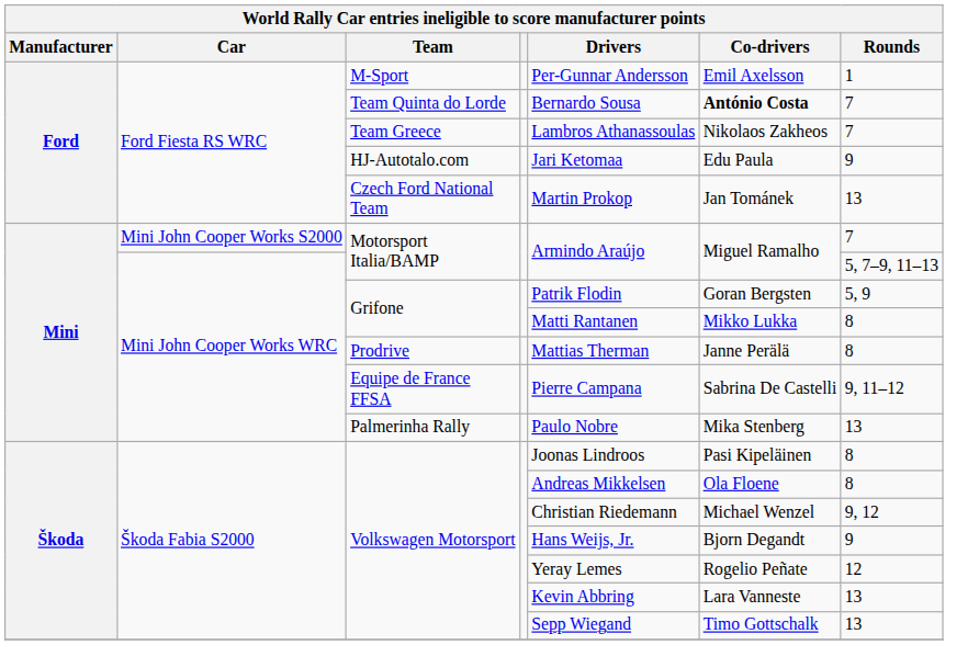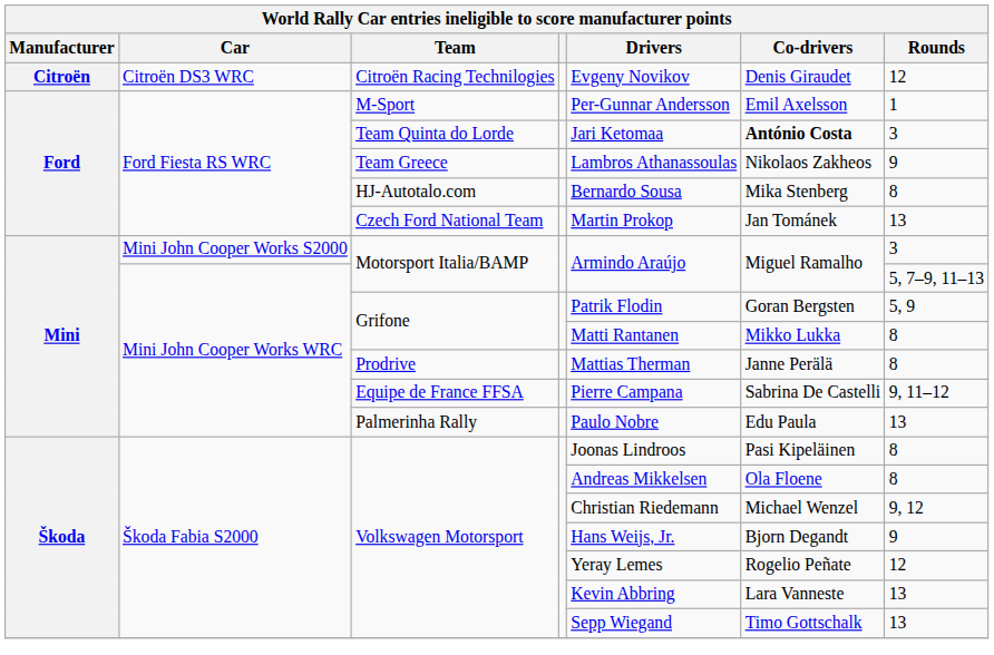 <table class="wikitable" width=75% style="font-size: 85%; max-width: 950px">
 <tr>
 <th colspan=7>World Rally Car entries ineligible to score manufacturer points</th>
 </tr>
 <tr>
 <th>Manufacturer</th>
 <th>Car</th>
 <th>Team</th>
 <th></th>
 <th>Drivers</th>
 <th>Co-drivers</th>
 <th>Rounds</th>
 </tr>
 <tr>
+<th><a href='#'>Citroën</a></th>
+<td><a href='#'>Citroën DS3 WRC</a></td>
+<td nowrap> <a href='#'>Citroën Racing Technilogies</a></td>
+<td align="center"></td>
+<td> <a href='#'>Evgeny Novikov</a></td>
+<td> <a href='#'>Denis Giraudet</a></td>
+<td>12</td>
+</tr>
+<tr>
 <th rowspan=5><a href='#'>Ford</a></th>
 <td rowspan=5><a href='#'>Ford Fiesta RS WRC</a></td>
 <td> <a href='#'>M-Sport</a></td>
 <td align="center"></td>
 <td> <a href='#'>Per-Gunnar Andersson</a></td>
 <td> <a href='#'>Emil Axelsson</a></td>
 <td>1</td>
 </tr>
 <tr>
 <td> <a href='#'>Team Quinta do Lorde</a></td>
 <td align="center"></td>
-<td> <a href='#'>Bernardo Sousa</a></td>
+<td> <a href='#'>Jari Ketomaa</a></td>
 <td><strong> António Costa</strong></td>
-<td>7</td>
+<td>3</td>
 </tr>
 <tr>
 <td> <a href='#'>Team Greece</a></td>
 <td align="center"></td>
 <td nowrap> <a href='#'>Lambros Athanassoulas</a></td>
 <td> Nikolaos Zakheos</td>
-<td>7</td>
+<td>9</td>
 </tr>
 <tr>
 <td> HJ-Autotalo.com</td>
 <td align="center"></td>
-<td> <a href='#'>Jari Ketomaa</a></td>
-<td> Edu Paula</td>
-<td>9</td>
+<td> <a href='#'>Bernardo Sousa</a></td>
+<td> Mika Stenberg</td>
+<td>8</td>
 </tr>
 <tr>
 <td> <a href='#'>Czech Ford National Team</a></td>
 <td align="center"></td>
 <td> <a href='#'>Martin Prokop</a></td>
 <td> Jan Tománek</td>
 <td>13</td>
 </tr>
 <tr>
 <th rowspan=7><a href='#'>Mini</a></th>
 <td nowrap><a href='#'>Mini John Cooper Works S2000</a></td>
 <td rowspan=2> Motorsport Italia/BAMP</td>
 <td rowspan=2 align="center"></td>
 <td rowspan=2> <a href='#'>Armindo Araújo</a></td>
 <td rowspan=2> Miguel Ramalho</td>
-<td>7</td>
+<td>3</td>
 </tr>
 <tr>
 <td rowspan=6><a href='#'>Mini John Cooper Works WRC</a></td>
 <td nowrap>5, 7–9, 11–13</td>
 </tr>
 <tr>
 <td rowspan=2> Grifone</td>
 <td rowspan=2 align="center"></td>
 <td> <a href='#'>Patrik Flodin</a></td>
 <td> Goran Bergsten</td>
 <td>5, 9</td>
 </tr>
 <tr>
 <td> <a href='#'>Matti Rantanen</a></td>
 <td> <a href='#'>Mikko Lukka</a></td>
 <td>8</td>
 </tr>
 <tr>
 <td> <a href='#'>Prodrive</a></td>
 <td align="center"></td>
 <td> <a href='#'>Mattias Therman</a></td>
 <td> Janne Perälä</td>
 <td>8</td>
 </tr>
 <tr>
 <td> <a href='#'>Equipe de France FFSA</a></td>
 <td align="center"></td>
 <td> <a href='#'>Pierre Campana</a></td>
 <td nowrap> Sabrina De Castelli</td>
 <td>9, 11–12</td>
 </tr>
 <tr>
 <td> Palmerinha Rally</td>
 <td align="center"></td>
 <td> <a href='#'>Paulo Nobre</a></td>
-<td> Mika Stenberg</td>
+<td> Edu Paula</td>
 <td>13</td>
 </tr>
 <tr>
 <th rowspan=7><a href='#'>Škoda</a></th>
 <td rowspan=7><a href='#'>Škoda Fabia S2000</a></td>
 <td rowspan=7 nowrap> <a href='#'>Volkswagen Motorsport</a></td>
 <td rowspan=7 align="center"></td>
 <td> Joonas Lindroos</td>
 <td> Pasi Kipeläinen</td>
 <td>8</td>
 </tr>
 <tr>
 <td> <a href='#'>Andreas Mikkelsen</a></td>
 <td> <a href='#'>Ola Floene</a></td>
 <td>8</td>
 </tr>
 <tr>
 <td> Christian Riedemann</td>
 <td> Michael Wenzel</td>
 <td>9, 12</td>
 </tr>
 <tr>
 <td> <a href='#'>Hans Weijs, Jr.</a></td>
 <td> Bjorn Degandt</td>
 <td>9</td>
 </tr>
 <tr>
 <td> Yeray Lemes</td>
 <td> Rogelio Peñate</td>
 <td>12</td>
 </tr>
 <tr>
 <td> <a href='#'>Kevin Abbring</a></td>
 <td> Lara Vanneste</td>
 <td>13</td>
 </tr>
 <tr>
 <td> <a href='#'>Sepp Wiegand</a></td>
 <td> <a href='#'>Timo Gottschalk</a></td>
 <td>13</td>
 </tr>
 <tr>
 </tr>
 </table>
